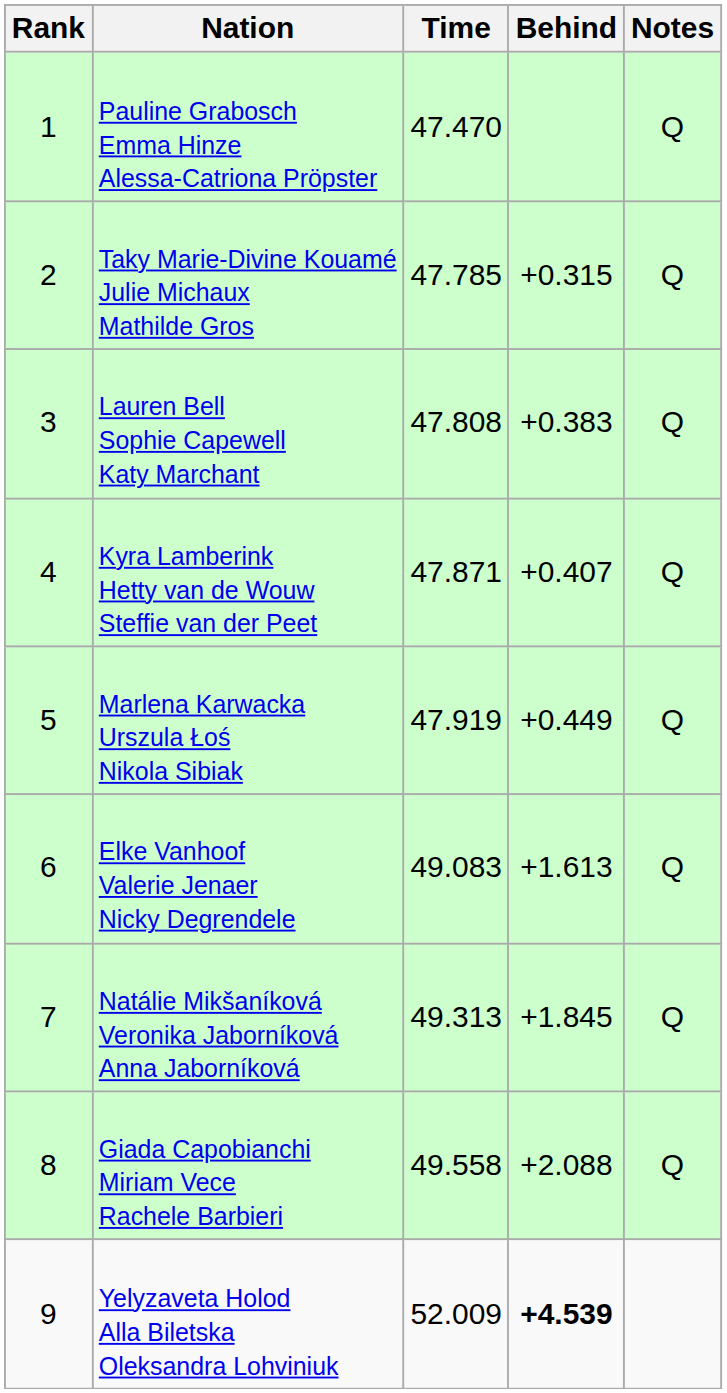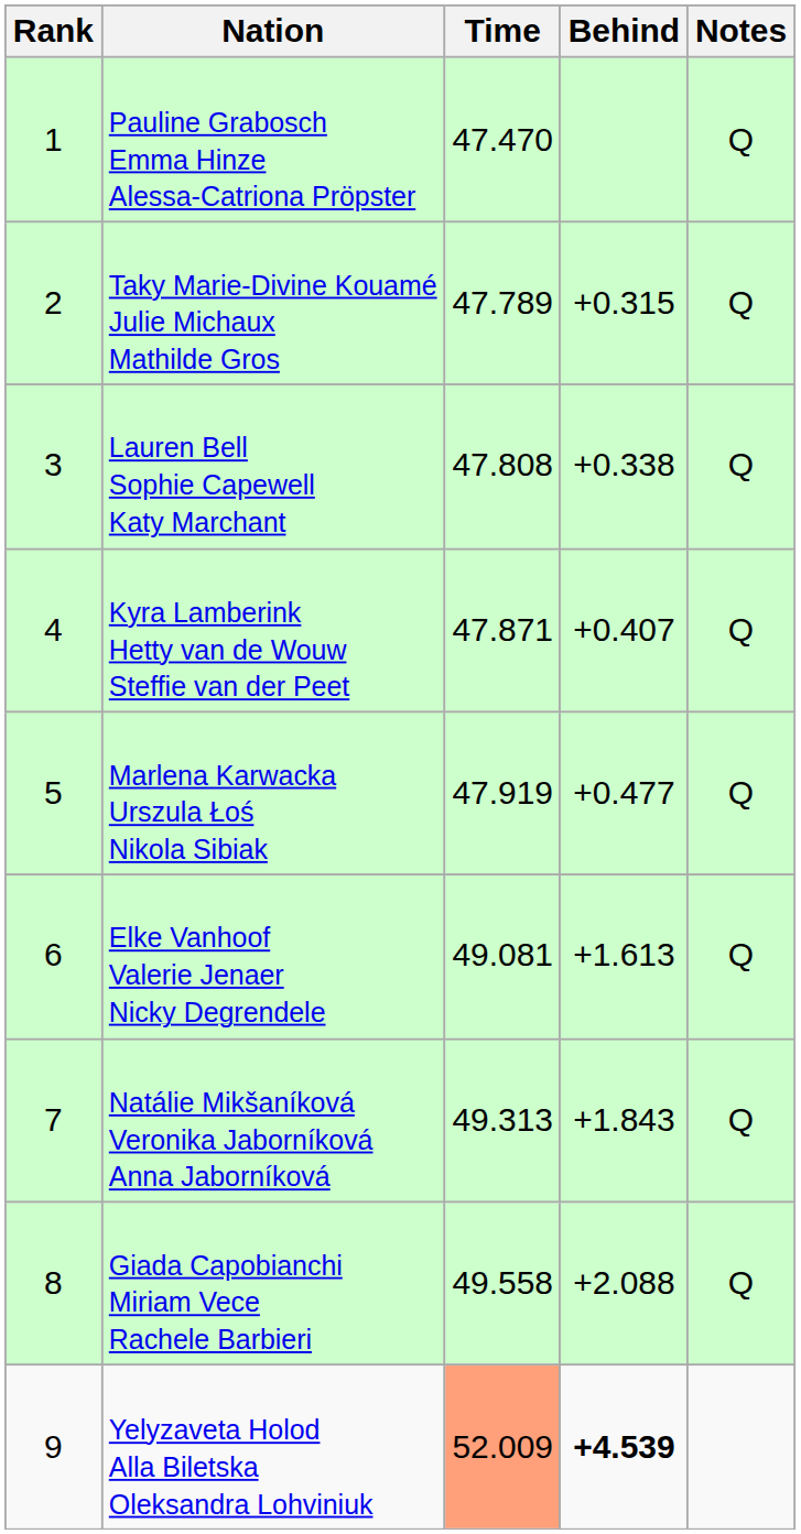 <table class="wikitable sortable" style="text-align:center">
 <tr>
 <th>Rank</th>
 <th>Nation</th>
 <th>Time</th>
 <th>Behind</th>
 <th>Notes</th>
 </tr>
 <tr bgcolor=ccffcc>
 <td>1</td>
 <td align=left><br><small><a href='#'>Pauline Grabosch</a><br><a href='#'>Emma Hinze</a><br><a href='#'>Alessa-Catriona Pröpster</a></small></td>
 <td>47.470</td>
 <td></td>
 <td>Q</td>
 </tr>
 <tr bgcolor=ccffcc>
 <td>2</td>
 <td align=left><br><small><a href='#'>Taky Marie-Divine Kouamé</a><br><a href='#'>Julie Michaux</a><br><a href='#'>Mathilde Gros</a></small></td>
-<td>47.785</td>
+<td>47.789</td>
 <td>+0.315</td>
 <td>Q</td>
 </tr>
 <tr bgcolor=ccffcc>
 <td>3</td>
 <td align=left><br><small><a href='#'>Lauren Bell</a><br><a href='#'>Sophie Capewell</a><br><a href='#'>Katy Marchant</a></small></td>
 <td>47.808</td>
-<td>+0.383</td>
+<td>+0.338</td>
 <td>Q</td>
 </tr>
 <tr bgcolor=ccffcc>
 <td>4</td>
 <td align=left><br><small><a href='#'>Kyra Lamberink</a><br><a href='#'>Hetty van de Wouw</a><br><a href='#'>Steffie van der Peet</a></small></td>
 <td>47.871</td>
 <td>+0.407</td>
 <td>Q</td>
 </tr>
 <tr bgcolor=ccffcc>
 <td>5</td>
 <td align=left><br><small><a href='#'>Marlena Karwacka</a><br><a href='#'>Urszula Łoś</a><br><a href='#'>Nikola Sibiak</a></small></td>
 <td>47.919</td>
-<td>+0.449</td>
+<td>+0.477</td>
 <td>Q</td>
 </tr>
 <tr bgcolor=ccffcc>
 <td>6</td>
 <td align=left><br><small><a href='#'>Elke Vanhoof</a><br><a href='#'>Valerie Jenaer</a><br><a href='#'>Nicky Degrendele</a></small></td>
-<td>49.083</td>
+<td>49.081</td>
 <td>+1.613</td>
 <td>Q</td>
 </tr>
 <tr bgcolor=ccffcc>
 <td>7</td>
 <td align=left><br><small><a href='#'>Natálie Mikšaníková</a><br><a href='#'>Veronika Jaborníková</a><br><a href='#'>Anna Jaborníková</a></small></td>
 <td>49.313</td>
-<td>+1.845</td>
+<td>+1.843</td>
 <td>Q</td>
 </tr>
 <tr bgcolor=ccffcc>
 <td>8</td>
 <td align=left><br><small><a href='#'>Giada Capobianchi</a><br><a href='#'>Miriam Vece</a><br><a href='#'>Rachele Barbieri</a></small></td>
 <td>49.558</td>
 <td>+2.088</td>
 <td>Q</td>
 </tr>
 <tr>
 <td>9</td>
 <td align=left><br><small><a href='#'>Yelyzaveta Holod</a><br><a href='#'>Alla Biletska</a><br><a href='#'>Oleksandra Lohviniuk</a></small></td>
-<td>52.009</td>
+<td style="background: lightsalmon;">52.009</td>
 <td><strong>+4.539</strong></td>
 <td></td>
 </tr>
 </table>
